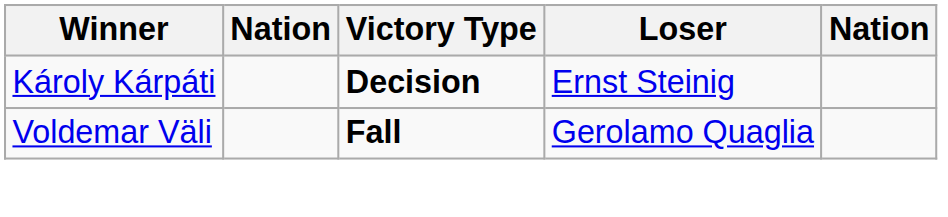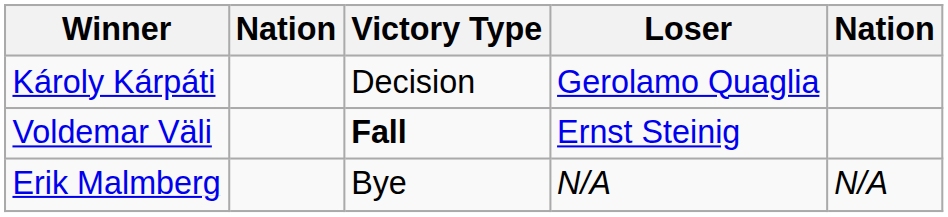 <table class="wikitable sortable" style="text-align:left;">
 <tr>
 <th>Winner</th>
 <th>Nation</th>
 <th>Victory Type</th>
 <th>Loser</th>
 <th>Nation</th>
 </tr>
 <tr>
 <td><a href='#'>Károly Kárpáti</a></td>
 <td></td>
-<td><strong>Decision</strong></td>
-<td><a href='#'>Ernst Steinig</a></td>
+<td>Decision</td>
+<td><a href='#'>Gerolamo Quaglia</a></td>
 <td></td>
 </tr>
 <tr>
 <td><a href='#'>Voldemar Väli</a></td>
 <td></td>
 <td><strong>Fall</strong></td>
-<td><a href='#'>Gerolamo Quaglia</a></td>
+<td><a href='#'>Ernst Steinig</a></td>
 <td></td>
 </tr>
+<tr>
+<td><a href='#'>Erik Malmberg</a></td>
+<td></td>
+<td>Bye</td>
+<td><em>N/A</em></td>
+<td><em>N/A</em></td>
+</tr>
 </table>
